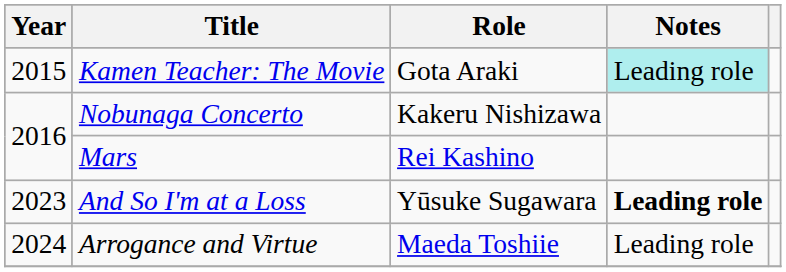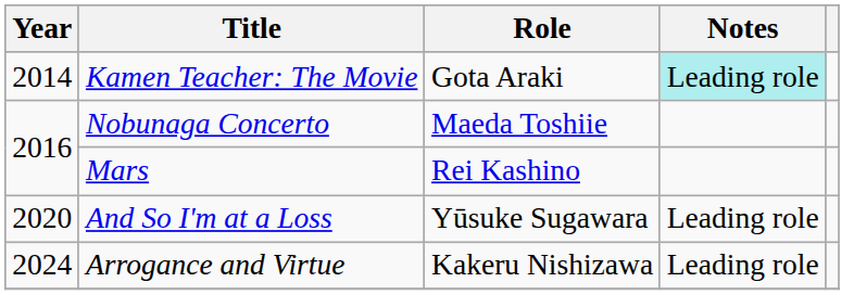 <table class="wikitable plainrowheaders sortable">
 <tr>
 <th>Year</th>
 <th>Title</th>
 <th>Role</th>
 <th class="unsortable">Notes</th>
 <th class="unsortable"></th>
 </tr>
 <tr>
-<td>2015</td>
+<td>2014</td>
 <td><em><a href='#'>Kamen Teacher: The Movie</a></em></td>
 <td>Gota Araki</td>
 <td style="background: paleturquoise;">Leading role</td>
 <td></td>
 </tr>
 <tr>
 <td rowspan="2">2016</td>
 <td><em><a href='#'>Nobunaga Concerto</a></em></td>
-<td>Kakeru Nishizawa</td>
+<td><a href='#'>Maeda Toshiie</a></td>
 <td></td>
 <td></td>
 </tr>
 <tr>
 <td><em><a href='#'>Mars</a></em></td>
 <td><a href='#'>Rei Kashino</a></td>
 <td></td>
 <td></td>
 </tr>
 <tr>
-<td>2023</td>
+<td>2020</td>
 <td><em><a href='#'>And So I'm at a Loss</a></em></td>
 <td>Yūsuke Sugawara</td>
-<td><strong>Leading role</strong></td>
+<td>Leading role</td>
 <td></td>
 </tr>
 <tr>
 <td>2024</td>
 <td><em>Arrogance and Virtue</em></td>
-<td><a href='#'>Maeda Toshiie</a></td>
+<td>Kakeru Nishizawa</td>
 <td>Leading role</td>
 <td></td>
 </tr>
 <tr>
 </tr>
 </table>
